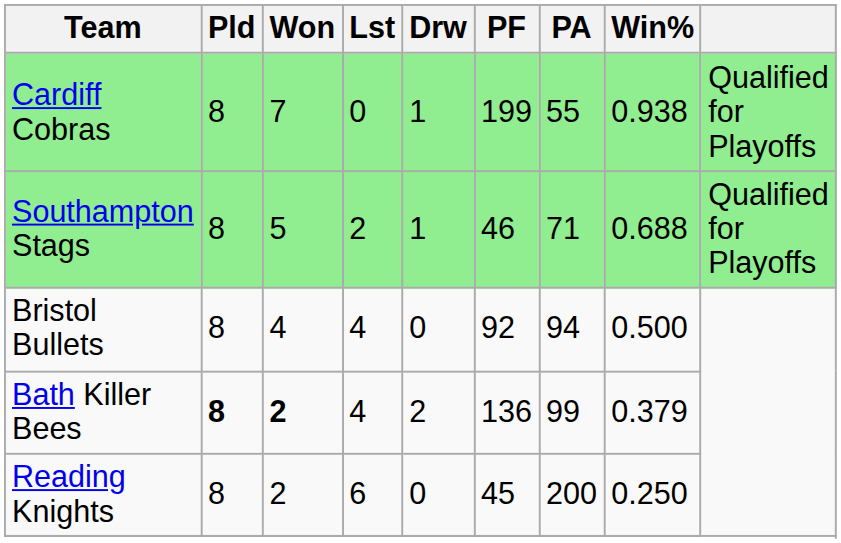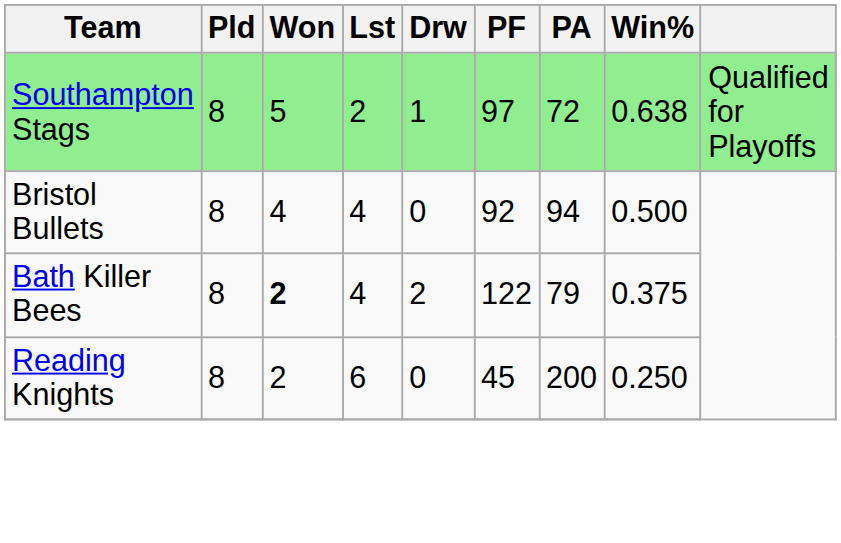 <table class="wikitable" width=65%">
 <tr>
 <th width=26%>Team</th>
 <th width=5%>Pld</th>
 <th width=5%>Won</th>
 <th width=5%>Lst</th>
 <th width=5%>Drw</th>
 <th width=5%>PF</th>
 <th width=5%>PA</th>
 <th width=6%>Win%</th>
 <th width=38%></th>
 </tr>
 <tr style="background:lightgreen">
-<td><a href='#'>Cardiff</a> Cobras</td>
-<td>8</td>
-<td>7</td>
-<td>0</td>
-<td>1</td>
-<td>199</td>
-<td>55</td>
-<td>0.938</td>
-<td>Qualified for Playoffs</td>
-</tr>
-<tr style="background:lightgreen">
 <td><a href='#'>Southampton</a> Stags</td>
 <td>8</td>
 <td>5</td>
 <td>2</td>
 <td>1</td>
-<td>46</td>
-<td>71</td>
-<td>0.688</td>
+<td>97</td>
+<td>72</td>
+<td>0.638</td>
 <td>Qualified for Playoffs</td>
 </tr>
 <tr>
 <td>Bristol Bullets</td>
 <td>8</td>
 <td>4</td>
 <td>4</td>
 <td>0</td>
 <td>92</td>
 <td>94</td>
 <td>0.500</td>
 </tr>
 <tr>
 <td><a href='#'>Bath</a> Killer Bees</td>
-<td><strong>8</strong></td>
+<td>8</td>
 <td><strong>2</strong></td>
 <td>4</td>
 <td>2</td>
-<td>136</td>
-<td>99</td>
-<td>0.379</td>
+<td>122</td>
+<td>79</td>
+<td>0.375</td>
 </tr>
 <tr>
 <td><a href='#'>Reading</a> Knights</td>
 <td>8</td>
 <td>2</td>
 <td>6</td>
 <td>0</td>
 <td>45</td>
 <td>200</td>
 <td>0.250</td>
 </tr>
 <tr>
 </tr>
 </table>
